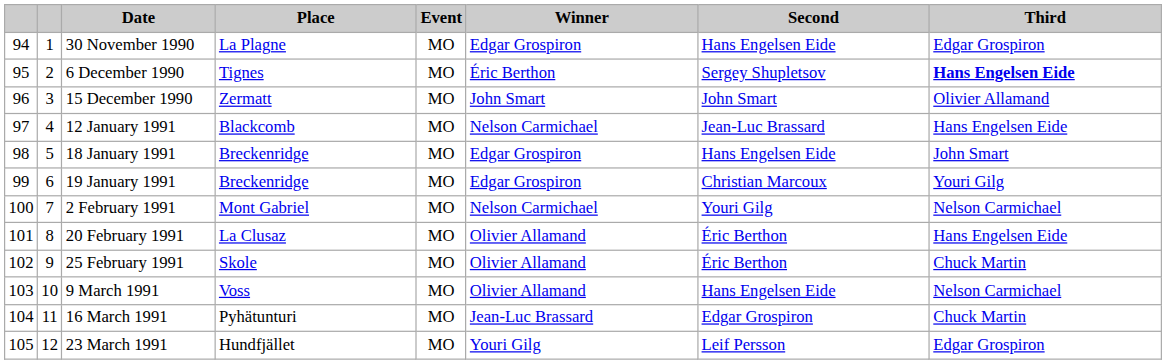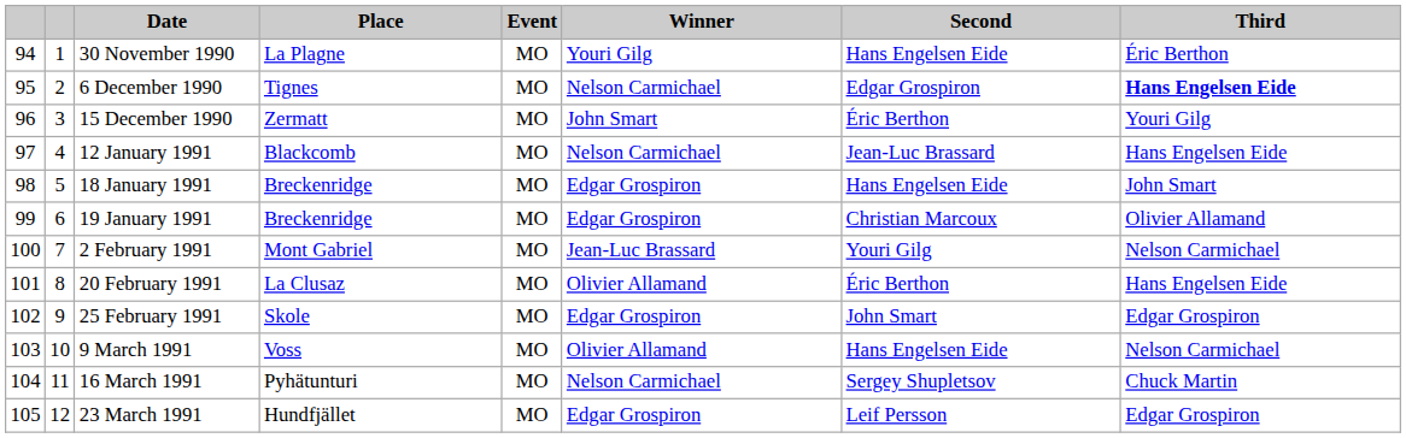 <table class="wikitable plainrowheaders" style="background:#fff; font-size:86%; line-height:16px; border:grey solid 1px; border-collapse:collapse;">
 <tr style="background:#ccc; text-align:center;">
 <th scope="col" style="background:#ccc; width=20 px;"></th>
 <th scope="col" style="background:#ccc; width=30 px;"></th>
 <th scope="col" style="background:#ccc; width:120px;">Date</th>
 <th scope="col" style="background:#ccc; width:160px;">Place</th>
 <th scope="col" style="background:#ccc; width:15px;">Event</th>
 <th scope="col" style="background:#ccc; width:185px;">Winner</th>
 <th scope="col" style="background:#ccc; width:185px;">Second</th>
 <th scope="col" style="background:#ccc; width:185px;">Third</th>
 </tr>
 <tr>
 <td align=center>94</td>
 <td align=center>1</td>
 <td>30 November 1990</td>
 <td> <a href='#'>La Plagne</a></td>
 <td align=center>MO</td>
-<td> <a href='#'>Edgar Grospiron</a></td>
+<td> <a href='#'>Youri Gilg</a></td>
 <td> <a href='#'>Hans Engelsen Eide</a></td>
-<td> <a href='#'>Edgar Grospiron</a></td>
+<td> <a href='#'>Éric Berthon</a></td>
 </tr>
 <tr>
 <td align=center>95</td>
 <td align=center>2</td>
 <td>6 December 1990</td>
 <td> <a href='#'>Tignes</a></td>
 <td align=center>MO</td>
-<td> <a href='#'>Éric Berthon</a></td>
-<td> <a href='#'>Sergey Shupletsov</a></td>
+<td> <a href='#'>Nelson Carmichael</a></td>
+<td> <a href='#'>Edgar Grospiron</a></td>
 <td><strong> <a href='#'>Hans Engelsen Eide</a></strong></td>
 </tr>
 <tr>
 <td align=center>96</td>
 <td align=center>3</td>
 <td>15 December 1990</td>
 <td> <a href='#'>Zermatt</a></td>
 <td align=center>MO</td>
 <td> <a href='#'>John Smart</a></td>
-<td> <a href='#'>John Smart</a></td>
-<td> <a href='#'>Olivier Allamand</a></td>
+<td> <a href='#'>Éric Berthon</a></td>
+<td> <a href='#'>Youri Gilg</a></td>
 </tr>
 <tr>
 <td align=center>97</td>
 <td align=center>4</td>
 <td>12 January 1991</td>
 <td> <a href='#'>Blackcomb</a></td>
 <td align=center>MO</td>
 <td> <a href='#'>Nelson Carmichael</a></td>
 <td> <a href='#'>Jean-Luc Brassard</a></td>
 <td> <a href='#'>Hans Engelsen Eide</a></td>
 </tr>
 <tr>
 <td align=center>98</td>
 <td align=center>5</td>
 <td>18 January 1991</td>
 <td> <a href='#'>Breckenridge</a></td>
 <td align=center>MO</td>
 <td> <a href='#'>Edgar Grospiron</a></td>
 <td> <a href='#'>Hans Engelsen Eide</a></td>
 <td> <a href='#'>John Smart</a></td>
 </tr>
 <tr>
 <td align=center>99</td>
 <td align=center>6</td>
 <td>19 January 1991</td>
 <td> <a href='#'>Breckenridge</a></td>
 <td align=center>MO</td>
 <td> <a href='#'>Edgar Grospiron</a></td>
 <td> <a href='#'>Christian Marcoux</a></td>
-<td> <a href='#'>Youri Gilg</a></td>
+<td> <a href='#'>Olivier Allamand</a></td>
 </tr>
 <tr>
 <td align=center>100</td>
 <td align=center>7</td>
 <td>2 February 1991</td>
 <td> <a href='#'>Mont Gabriel</a></td>
 <td align=center>MO</td>
-<td> <a href='#'>Nelson Carmichael</a></td>
+<td> <a href='#'>Jean-Luc Brassard</a></td>
 <td> <a href='#'>Youri Gilg</a></td>
 <td> <a href='#'>Nelson Carmichael</a></td>
 </tr>
 <tr>
 <td align=center>101</td>
 <td align=center>8</td>
 <td>20 February 1991</td>
 <td> <a href='#'>La Clusaz</a></td>
 <td align=center>MO</td>
 <td> <a href='#'>Olivier Allamand</a></td>
 <td> <a href='#'>Éric Berthon</a></td>
 <td> <a href='#'>Hans Engelsen Eide</a></td>
 </tr>
 <tr>
 <td align=center>102</td>
 <td align=center>9</td>
 <td>25 February 1991</td>
 <td> <a href='#'>Skole</a></td>
 <td align=center>MO</td>
-<td> <a href='#'>Olivier Allamand</a></td>
-<td> <a href='#'>Éric Berthon</a></td>
-<td> <a href='#'>Chuck Martin</a></td>
+<td> <a href='#'>Edgar Grospiron</a></td>
+<td> <a href='#'>John Smart</a></td>
+<td> <a href='#'>Edgar Grospiron</a></td>
 </tr>
 <tr>
 <td align=center>103</td>
 <td align=center>10</td>
 <td>9 March 1991</td>
 <td> <a href='#'>Voss</a></td>
 <td align=center>MO</td>
 <td> <a href='#'>Olivier Allamand</a></td>
 <td> <a href='#'>Hans Engelsen Eide</a></td>
 <td> <a href='#'>Nelson Carmichael</a></td>
 </tr>
 <tr>
 <td align=center>104</td>
 <td align=center>11</td>
 <td>16 March 1991</td>
 <td> Pyhätunturi</td>
 <td align=center>MO</td>
-<td> <a href='#'>Jean-Luc Brassard</a></td>
-<td> <a href='#'>Edgar Grospiron</a></td>
+<td> <a href='#'>Nelson Carmichael</a></td>
+<td> <a href='#'>Sergey Shupletsov</a></td>
 <td> <a href='#'>Chuck Martin</a></td>
 </tr>
 <tr>
 <td align=center>105</td>
 <td align=center>12</td>
 <td>23 March 1991</td>
 <td> Hundfjället</td>
 <td align=center>MO</td>
-<td> <a href='#'>Youri Gilg</a></td>
+<td> <a href='#'>Edgar Grospiron</a></td>
 <td> <a href='#'>Leif Persson</a></td>
 <td> <a href='#'>Edgar Grospiron</a></td>
 </tr>
 </table>
